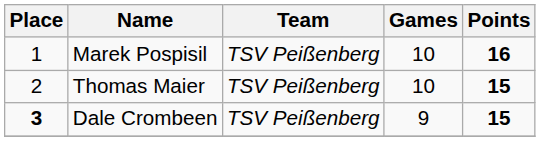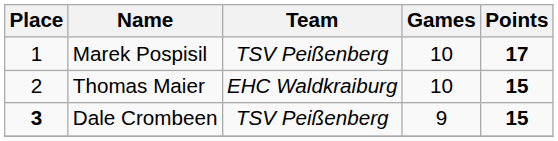 <table class="wikitable">
 <tr>
 <th>Place</th>
 <th>Name</th>
 <th>Team</th>
 <th>Games</th>
 <th>Points</th>
 </tr>
 <tr align="center">
 <td>1</td>
 <td align="left"> Marek Pospisil</td>
 <td><em>TSV Peißenberg</em></td>
 <td>10</td>
-<td><strong>16</strong></td>
+<td><strong>17</strong></td>
 </tr>
 <tr align="center">
 <td>2</td>
 <td align="left"> Thomas Maier</td>
-<td><em>TSV Peißenberg</em></td>
+<td><em>EHC Waldkraiburg</em></td>
 <td>10</td>
 <td><strong>15</strong></td>
 </tr>
 <tr align="center">
 <td><strong>3</strong></td>
 <td align="left"> Dale Crombeen</td>
 <td><em>TSV Peißenberg</em></td>
 <td>9</td>
 <td><strong>15</strong></td>
 </tr>
 <tr>
 </tr>
 </table>
